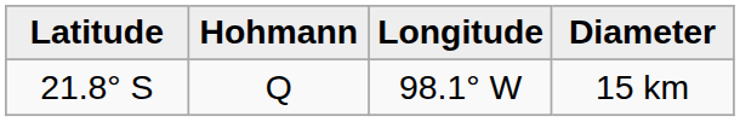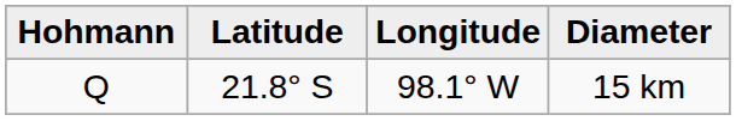 <table class="wikitable">
 <tr>
+<th width="25%" style="background:#eeeeee;">Hohmann</th>
 <th width="25%" style="background:#eeeeee;">Latitude</th>
-<th width="25%" style="background:#eeeeee;">Hohmann</th>
 <th width="25%" style="background:#eeeeee;">Longitude</th>
 <th width="25%" style="background:#eeeeee;">Diameter</th>
 </tr>
 <tr>
+<td align="center">Q</td>
 <td align="center">21.8° S</td>
-<td align="center">Q</td>
 <td align="center">98.1° W</td>
 <td align="center">15 km</td>
 </tr>
 </table>
